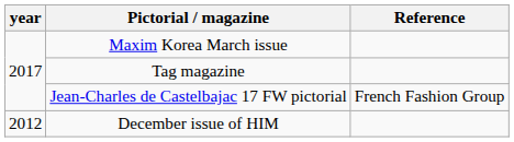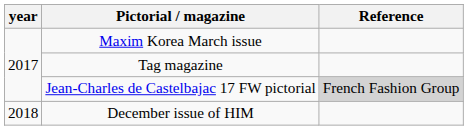 <table class = "wikitable" style = "text-align: center;">
 <tr>
 <th>year</th>
 <th>Pictorial / magazine</th>
 <th>Reference</th>
 </tr>
 <tr>
 <td rowspan = 3>2017</td>
 <td><a href='#'>Maxim</a> Korea March issue</td>
 <td></td>
 </tr>
 <tr>
 <td>Tag magazine</td>
 <td></td>
 </tr>
 <tr>
 <td><a href='#'>Jean-Charles de Castelbajac</a> 17 FW pictorial<br></td>
-<td>French Fashion Group</td>
+<td style="background: lightgrey;">French Fashion Group</td>
 </tr>
 <tr>
-<td>2012</td>
+<td>2018</td>
 <td>December issue of HIM</td>
 <td></td>
 </tr>
 </table>
